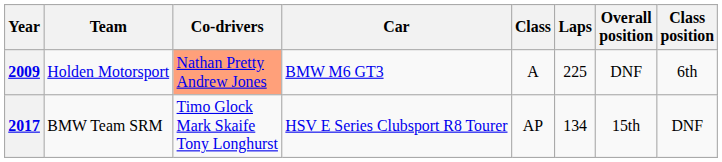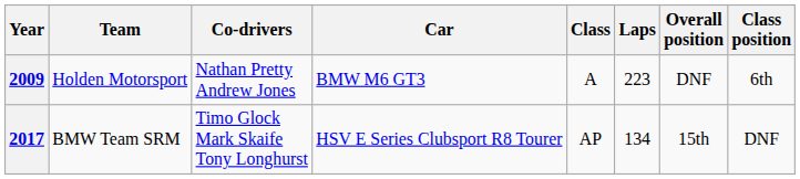 <table class="wikitable" style="font-size:90%">
 <tr>
 <th>Year</th>
 <th>Team</th>
 <th>Co-drivers</th>
 <th>Car</th>
 <th>Class</th>
 <th>Laps</th>
 <th>Overall<br>position</th>
 <th>Class<br>position</th>
 </tr>
 <tr align="center">
 <th><a href='#'>2009</a></th>
 <td align="left"> <a href='#'>Holden Motorsport</a></td>
-<td align="left" style="background: lightsalmon;"> <a href='#'>Nathan Pretty</a><br> <a href='#'>Andrew Jones</a></td>
+<td align="left"> <a href='#'>Nathan Pretty</a><br> <a href='#'>Andrew Jones</a></td>
 <td align="left"><a href='#'>BMW M6 GT3</a></td>
 <td>A</td>
-<td>225</td>
+<td>223</td>
 <td>DNF</td>
 <td>6th</td>
 </tr>
 <tr align="center">
 <th><a href='#'>2017</a></th>
 <td align="left"> BMW Team SRM</td>
 <td align="left"> <a href='#'>Timo Glock</a><br> <a href='#'>Mark Skaife</a><br> <a href='#'>Tony Longhurst</a></td>
 <td align="left"><a href='#'>HSV E Series Clubsport R8 Tourer</a></td>
 <td>AP</td>
 <td>134</td>
 <td>15th</td>
 <td>DNF</td>
 </tr>
 </table>
